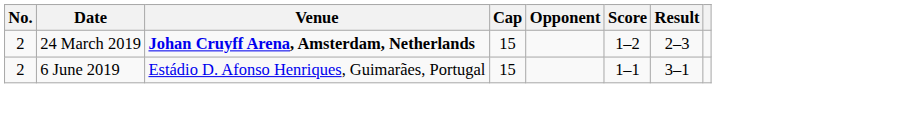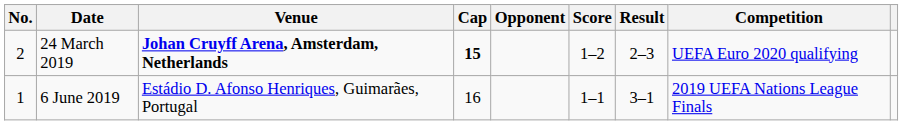 <table class="wikitable sortable">
 <tr>
 <th scope="col">No.</th>
 <th scope="col">Date</th>
 <th scope="col">Venue</th>
 <th scope="col">Cap</th>
 <th scope="col">Opponent</th>
 <th scope="col">Score</th>
 <th scope="col">Result</th>
+<th scope="col">Competition</th>
 <th scope="col" class="unsortable"></th>
 </tr>
 <tr>
 <td align="center">2</td>
 <td>24 March 2019</td>
 <td><strong><a href='#'>Johan Cruyff Arena</a>, Amsterdam, Netherlands</strong></td>
-<td align="center">15</td>
+<td align="center"><strong>15</strong></td>
 <td></td>
 <td align="center">1–2</td>
 <td align="center">2–3</td>
+<td><a href='#'>UEFA Euro 2020 qualifying</a></td>
 <td align="center"></td>
 </tr>
 <tr>
-<td align="center">2</td>
+<td align="center">1</td>
 <td>6 June 2019</td>
 <td><a href='#'>Estádio D. Afonso Henriques</a>, Guimarães, Portugal</td>
-<td align="center">15</td>
+<td align="center">16</td>
 <td></td>
 <td align="center">1–1</td>
 <td align="center">3–1 </td>
+<td><a href='#'>2019 UEFA Nations League Finals</a></td>
 <td align="center"></td>
 </tr>
 </table>
